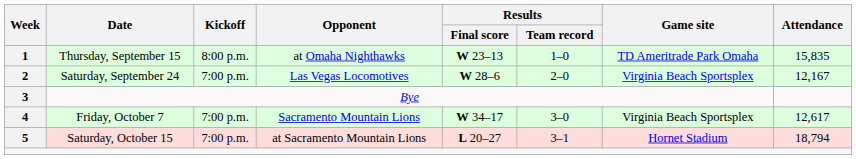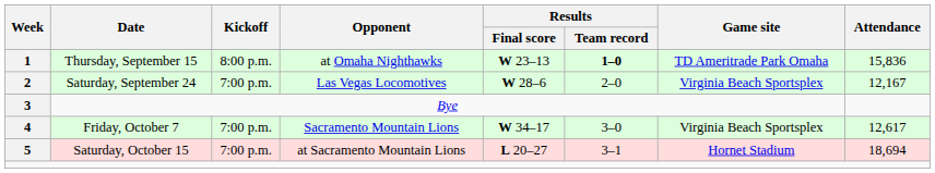 <table class="wikitable" style="font-size:95%; text-align:center; width:68em">
 <tr>
 <th rowspan="2">Week</th>
 <th rowspan="2">Date</th>
 <th rowspan="2">Kickoff</th>
 <th rowspan="2">Opponent</th>
 <th colspan="2">Results</th>
 <th rowspan="2">Game site</th>
 <th rowspan="2">Attendance</th>
 </tr>
 <tr>
 <th>Final score</th>
 <th>Team record</th>
 </tr>
 <tr bgcolor="#DDFFDD">
 <th>1</th>
 <td>Thursday, September 15</td>
 <td>8:00 p.m.</td>
 <td>at <a href='#'>Omaha Nighthawks</a></td>
 <td><strong>W</strong> 23–13</td>
-<td>1–0</td>
+<td><strong>1–0</strong></td>
 <td><a href='#'>TD Ameritrade Park Omaha</a></td>
-<td>15,835</td>
+<td>15,836</td>
 </tr>
 <tr bgcolor="#DDFFDD">
 <th>2</th>
 <td>Saturday, September 24</td>
 <td>7:00 p.m.</td>
 <td><a href='#'>Las Vegas Locomotives</a></td>
 <td><strong>W</strong> 28–6</td>
 <td>2–0</td>
 <td><a href='#'>Virginia Beach Sportsplex</a></td>
 <td>12,167</td>
 </tr>
 <tr>
 <th>3</th>
 <td colspan=6><em><a href='#'>Bye</a></em></td>
 </tr>
 <tr bgcolor="#DDFFDD">
 <th>4</th>
 <td>Friday, October 7</td>
 <td>7:00 p.m.</td>
 <td><a href='#'>Sacramento Mountain Lions</a></td>
 <td><strong>W</strong> 34–17</td>
 <td>3–0</td>
 <td>Virginia Beach Sportsplex</td>
 <td>12,617</td>
 </tr>
 <tr bgcolor="FFDDDD">
 <th>5</th>
 <td>Saturday, October 15</td>
 <td>7:00 p.m.</td>
 <td>at Sacramento Mountain Lions</td>
 <td><strong>L</strong> 20–27 </td>
 <td>3–1</td>
 <td><a href='#'>Hornet Stadium</a></td>
-<td>18,794</td>
+<td>18,694</td>
 </tr>
 <tr>
 <td colspan="8"></td>
 </tr>
 </table>
